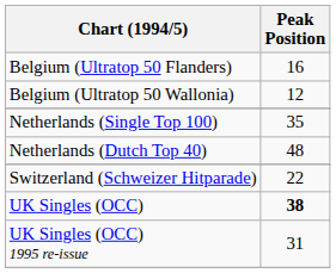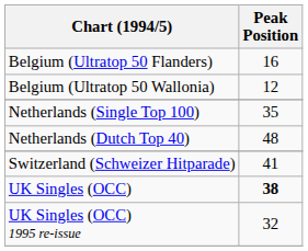 <table class="wikitable sortable" style=margin-right:1em;margin-bottom:0;>
 <tr>
 <th>Chart (1994/5)</th>
 <th>Peak<br>Position</th>
 </tr>
 <tr>
 <td>Belgium (<a href='#'>Ultratop 50</a> Flanders)</td>
 <td align="center">16</td>
 </tr>
 <tr>
 <td>Belgium (Ultratop 50 Wallonia)</td>
 <td align="center">12</td>
 </tr>
 <tr>
 </tr>
 <tr>
 <td>Netherlands (<a href='#'>Single Top 100</a>)</td>
 <td align="center">35</td>
 </tr>
 <tr>
 <td>Netherlands (<a href='#'>Dutch Top 40</a>)</td>
 <td align="center">48</td>
 </tr>
 <tr>
 </tr>
 <tr>
 </tr>
 <tr>
 <td>Switzerland (<a href='#'>Schweizer Hitparade</a>)</td>
-<td align="center">22</td>
+<td align="center">41</td>
 </tr>
 <tr>
 <td><a href='#'>UK Singles</a> (<a href='#'>OCC</a>)</td>
 <td align="center"><strong>38</strong></td>
 </tr>
 <tr>
 <td><a href='#'>UK Singles</a> (<a href='#'>OCC</a>)<br><small><em>1995 re-issue</em></small></td>
-<td align="center">31</td>
+<td align="center">32</td>
 </tr>
 <tr>
 </tr>
 </table>
